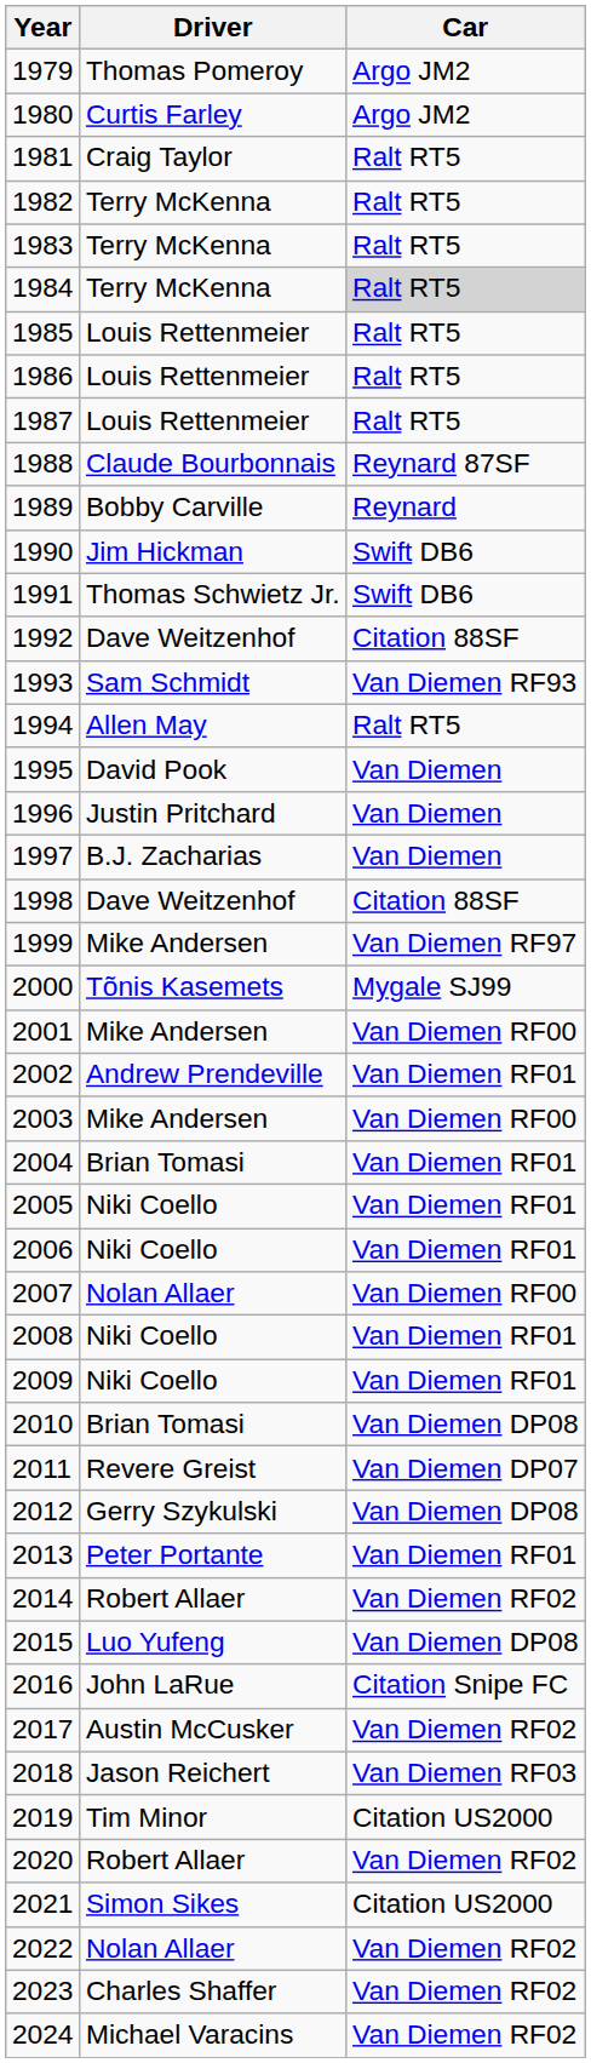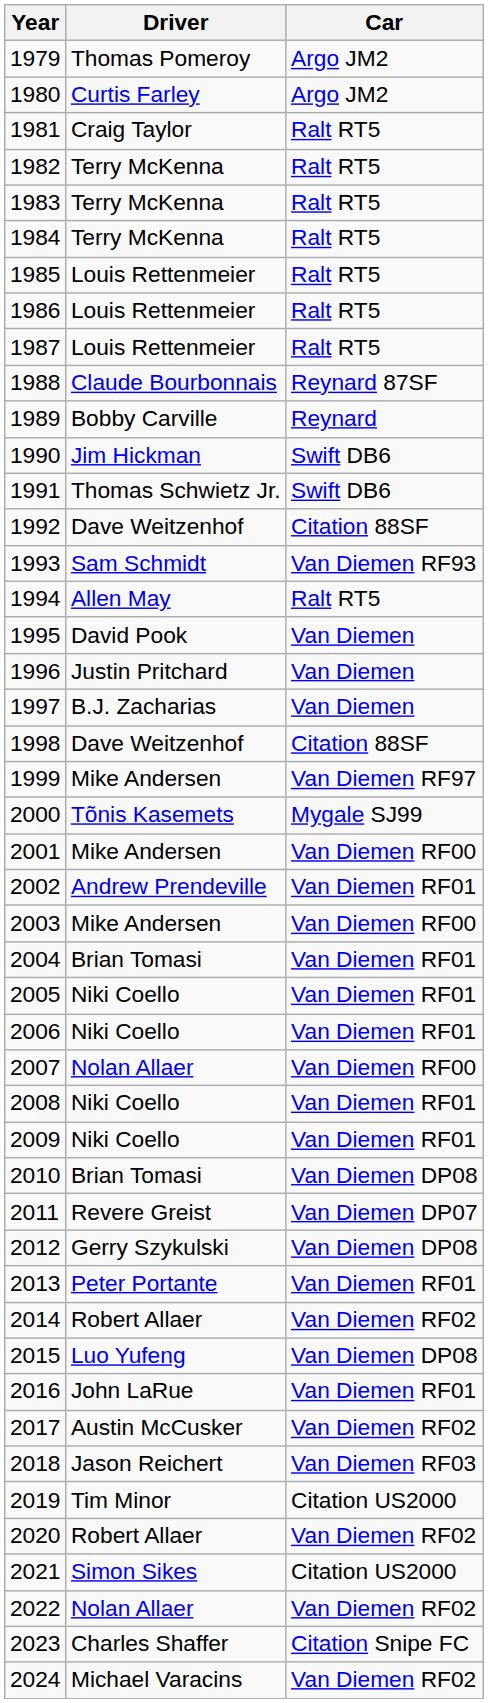 <table class="wikitable">
 <tr>
 <th>Year</th>
 <th>Driver</th>
 <th>Car</th>
 </tr>
 <tr>
 <td>1979</td>
 <td> Thomas Pomeroy</td>
 <td><a href='#'>Argo</a> JM2</td>
 </tr>
 <tr>
 <td>1980</td>
 <td> <a href='#'>Curtis Farley</a></td>
 <td><a href='#'>Argo</a> JM2</td>
 </tr>
 <tr>
 <td>1981</td>
 <td> Craig Taylor</td>
 <td><a href='#'>Ralt</a> RT5</td>
 </tr>
 <tr>
 <td>1982</td>
 <td> Terry McKenna</td>
 <td><a href='#'>Ralt</a> RT5</td>
 </tr>
 <tr>
 <td>1983</td>
 <td> Terry McKenna</td>
 <td><a href='#'>Ralt</a> RT5</td>
 </tr>
 <tr>
 <td>1984</td>
 <td> Terry McKenna</td>
-<td style="background: lightgrey;"><a href='#'>Ralt</a> RT5</td>
+<td><a href='#'>Ralt</a> RT5</td>
 </tr>
 <tr>
 <td>1985</td>
 <td> Louis Rettenmeier</td>
 <td><a href='#'>Ralt</a> RT5</td>
 </tr>
 <tr>
 <td>1986</td>
 <td> Louis Rettenmeier</td>
 <td><a href='#'>Ralt</a> RT5</td>
 </tr>
 <tr>
 <td>1987</td>
 <td> Louis Rettenmeier</td>
 <td><a href='#'>Ralt</a> RT5</td>
 </tr>
 <tr>
 <td>1988</td>
 <td> <a href='#'>Claude Bourbonnais</a></td>
 <td><a href='#'>Reynard</a> 87SF</td>
 </tr>
 <tr>
 <td>1989</td>
 <td> Bobby Carville</td>
 <td><a href='#'>Reynard</a></td>
 </tr>
 <tr>
 <td>1990</td>
 <td> <a href='#'>Jim Hickman</a></td>
 <td><a href='#'>Swift</a> DB6</td>
 </tr>
 <tr>
 <td>1991</td>
 <td> Thomas Schwietz Jr.</td>
 <td><a href='#'>Swift</a> DB6</td>
 </tr>
 <tr>
 <td>1992</td>
 <td> Dave Weitzenhof</td>
 <td><a href='#'>Citation</a> 88SF</td>
 </tr>
 <tr>
 <td>1993</td>
 <td> <a href='#'>Sam Schmidt</a></td>
 <td><a href='#'>Van Diemen</a> RF93</td>
 </tr>
 <tr>
 <td>1994</td>
 <td> <a href='#'>Allen May</a></td>
 <td><a href='#'>Ralt</a> RT5</td>
 </tr>
 <tr>
 <td>1995</td>
 <td> David Pook</td>
 <td><a href='#'>Van Diemen</a></td>
 </tr>
 <tr>
 <td>1996</td>
 <td> Justin Pritchard</td>
 <td><a href='#'>Van Diemen</a></td>
 </tr>
 <tr>
 <td>1997</td>
 <td> B.J. Zacharias</td>
 <td><a href='#'>Van Diemen</a></td>
 </tr>
 <tr>
 <td>1998</td>
 <td> Dave Weitzenhof</td>
 <td><a href='#'>Citation</a> 88SF</td>
 </tr>
 <tr>
 <td>1999</td>
 <td> Mike Andersen</td>
 <td><a href='#'>Van Diemen</a> RF97</td>
 </tr>
 <tr>
 <td>2000</td>
 <td> <a href='#'>Tõnis Kasemets</a></td>
 <td><a href='#'>Mygale</a> SJ99</td>
 </tr>
 <tr>
 <td>2001</td>
 <td> Mike Andersen</td>
 <td><a href='#'>Van Diemen</a> RF00</td>
 </tr>
 <tr>
 <td>2002</td>
 <td> <a href='#'>Andrew Prendeville</a></td>
 <td><a href='#'>Van Diemen</a> RF01</td>
 </tr>
 <tr>
 <td>2003</td>
 <td> Mike Andersen</td>
 <td><a href='#'>Van Diemen</a> RF00</td>
 </tr>
 <tr>
 <td>2004</td>
 <td> Brian Tomasi</td>
 <td><a href='#'>Van Diemen</a> RF01</td>
 </tr>
 <tr>
 <td>2005</td>
 <td> Niki Coello</td>
 <td><a href='#'>Van Diemen</a> RF01</td>
 </tr>
 <tr>
 <td>2006</td>
 <td> Niki Coello</td>
 <td><a href='#'>Van Diemen</a> RF01</td>
 </tr>
 <tr>
 <td>2007</td>
 <td> <a href='#'>Nolan Allaer</a></td>
 <td><a href='#'>Van Diemen</a> RF00</td>
 </tr>
 <tr>
 <td>2008</td>
 <td> Niki Coello</td>
 <td><a href='#'>Van Diemen</a> RF01</td>
 </tr>
 <tr>
 <td>2009</td>
 <td> Niki Coello</td>
 <td><a href='#'>Van Diemen</a> RF01</td>
 </tr>
 <tr>
 <td>2010</td>
 <td> Brian Tomasi</td>
 <td><a href='#'>Van Diemen</a> DP08</td>
 </tr>
 <tr>
 <td>2011</td>
 <td> Revere Greist</td>
 <td><a href='#'>Van Diemen</a> DP07</td>
 </tr>
 <tr>
 <td>2012</td>
 <td> Gerry Szykulski</td>
 <td><a href='#'>Van Diemen</a> DP08</td>
 </tr>
 <tr>
 <td>2013</td>
 <td> <a href='#'>Peter Portante</a></td>
 <td><a href='#'>Van Diemen</a> RF01</td>
 </tr>
 <tr>
 <td>2014</td>
 <td> Robert Allaer</td>
 <td><a href='#'>Van Diemen</a> RF02</td>
 </tr>
 <tr>
 <td>2015</td>
 <td> <a href='#'>Luo Yufeng</a></td>
 <td><a href='#'>Van Diemen</a> DP08</td>
 </tr>
 <tr>
 <td>2016</td>
 <td> John LaRue</td>
-<td><a href='#'>Citation</a> Snipe FC</td>
+<td><a href='#'>Van Diemen</a> RF01</td>
 </tr>
 <tr>
 <td>2017</td>
 <td> Austin McCusker</td>
 <td><a href='#'>Van Diemen</a> RF02</td>
 </tr>
 <tr>
 <td>2018</td>
 <td> Jason Reichert</td>
 <td><a href='#'>Van Diemen</a> RF03</td>
 </tr>
 <tr>
 <td>2019</td>
 <td> Tim Minor</td>
 <td>Citation US2000</td>
 </tr>
 <tr>
 <td>2020</td>
 <td> Robert Allaer</td>
 <td><a href='#'>Van Diemen</a> RF02</td>
 </tr>
 <tr>
 <td>2021</td>
 <td> <a href='#'>Simon Sikes</a></td>
 <td>Citation US2000</td>
 </tr>
 <tr>
 <td>2022</td>
 <td> <a href='#'>Nolan Allaer</a></td>
 <td><a href='#'>Van Diemen</a> RF02</td>
 </tr>
 <tr>
 <td>2023</td>
 <td> Charles Shaffer</td>
-<td><a href='#'>Van Diemen</a> RF02</td>
+<td><a href='#'>Citation</a> Snipe FC</td>
 </tr>
 <tr>
 <td>2024</td>
 <td> Michael Varacins</td>
 <td><a href='#'>Van Diemen</a> RF02</td>
 </tr>
 </table>
